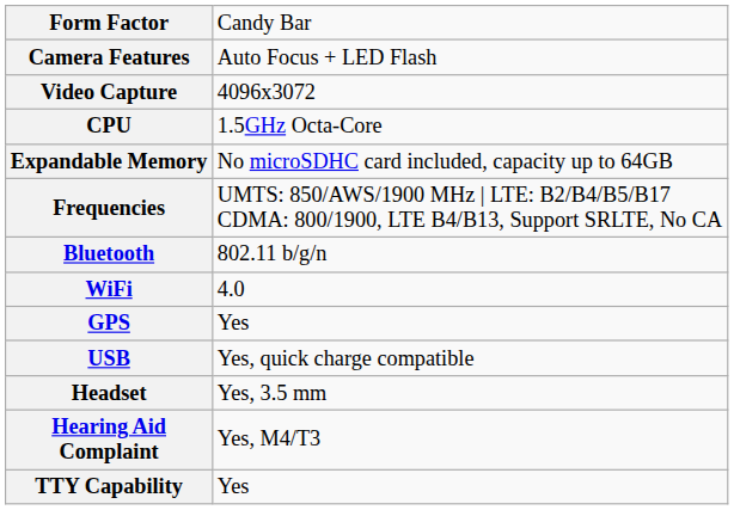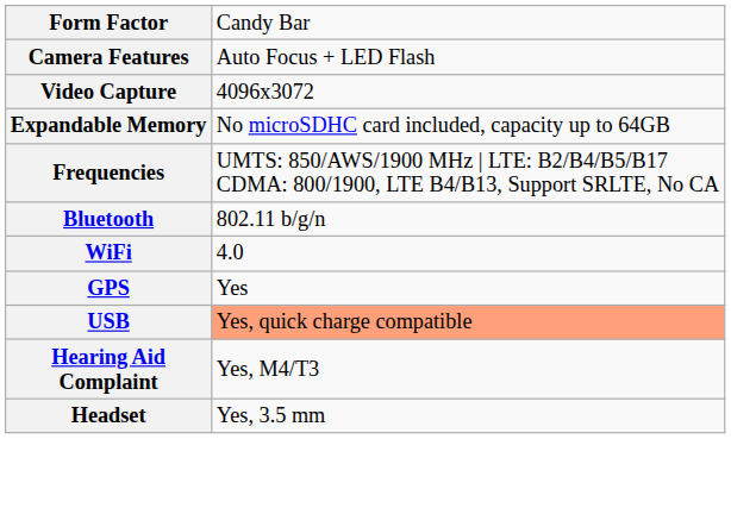 <table class="wikitable">
 <tr>
 <th>Form Factor</th>
 <td>Candy Bar</td>
 </tr>
 <tr>
 <th>Camera Features</th>
 <td>Auto Focus + LED Flash</td>
 </tr>
 <tr>
 <th>Video Capture</th>
 <td>4096x3072</td>
-</tr>
-<tr>
-<th>CPU</th>
-<td>1.5<a href='#'>GHz</a> Octa-Core</td>
 </tr>
 <tr>
 <th>Expandable Memory</th>
 <td>No <a href='#'>microSDHC</a> card included, capacity up to 64GB</td>
 </tr>
 <tr>
 <th>Frequencies</th>
 <td GSM: 850/900/1800/1900 MHz >UMTS: 850/AWS/1900 MHz | LTE: B2/B4/B5/B17 <br>CDMA: 800/1900, LTE B4/B13, Support SRLTE, No CA</td>
 </tr>
 <tr>
 <th><a href='#'>Bluetooth</a></th>
 <td>802.11 b/g/n</td>
 </tr>
 <tr>
 <th><a href='#'>WiFi</a></th>
 <td>4.0</td>
 </tr>
 <tr>
 <th><a href='#'>GPS</a></th>
 <td>Yes</td>
 </tr>
 <tr>
 <th><a href='#'>USB</a></th>
-<td>Yes, quick charge compatible</td>
-</tr>
-<tr>
-<th>Headset</th>
-<td>Yes, 3.5 mm</td>
+<td style="background: lightsalmon;">Yes, quick charge compatible</td>
 </tr>
 <tr>
 <th><a href='#'>Hearing Aid</a> <br> Complaint</th>
 <td>Yes, M4/T3</td>
 </tr>
 <tr>
-<th>TTY Capability</th>
-<td>Yes</td>
+<th>Headset</th>
+<td>Yes, 3.5 mm</td>
 </tr>
 </table>
